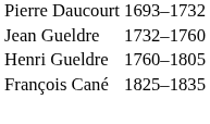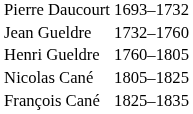 <table>
 <tr>
 <td>Pierre Daucourt</td>
 <td>1693–1732</td>
 </tr>
 <tr>
 <td>Jean Gueldre</td>
 <td>1732–1760</td>
 </tr>
 <tr>
 <td>Henri Gueldre</td>
 <td>1760–1805</td>
 </tr>
 <tr>
+<td>Nicolas Cané</td>
+<td>1805–1825</td>
+</tr>
+<tr>
 <td>François Cané</td>
 <td>1825–1835</td>
 </tr>
 </table>
